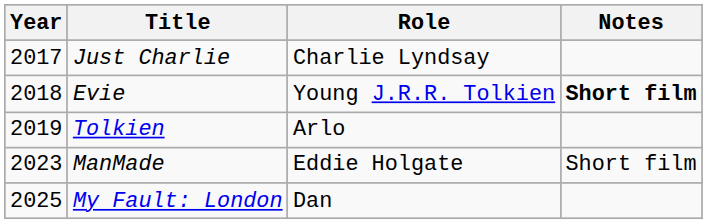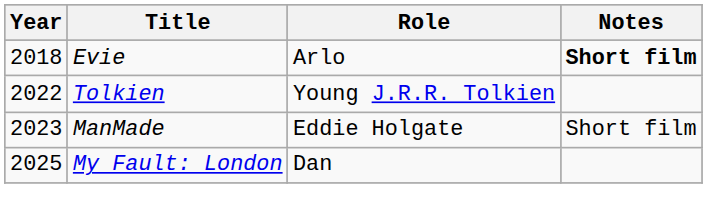 <table class="wikitable">
 <tr>
 <th>Year</th>
 <th>Title</th>
 <th>Role</th>
 <th>Notes</th>
 </tr>
 <tr>
-<td>2017</td>
-<td><em>Just Charlie</em></td>
-<td>Charlie Lyndsay</td>
-<td></td>
-</tr>
-<tr>
 <td>2018</td>
 <td><em>Evie</em></td>
-<td>Young <a href='#'>J.R.R. Tolkien</a></td>
+<td>Arlo</td>
 <td><strong>Short film</strong></td>
 </tr>
 <tr>
-<td>2019</td>
+<td>2022</td>
 <td><em><a href='#'>Tolkien</a></em></td>
-<td>Arlo</td>
+<td>Young <a href='#'>J.R.R. Tolkien</a></td>
 <td></td>
 </tr>
 <tr>
 <td>2023</td>
 <td><em>ManMade</em></td>
 <td>Eddie Holgate</td>
 <td>Short film</td>
 </tr>
 <tr>
 <td>2025</td>
 <td><em><a href='#'>My Fault: London</a></em></td>
 <td>Dan</td>
 </tr>
 </table>
